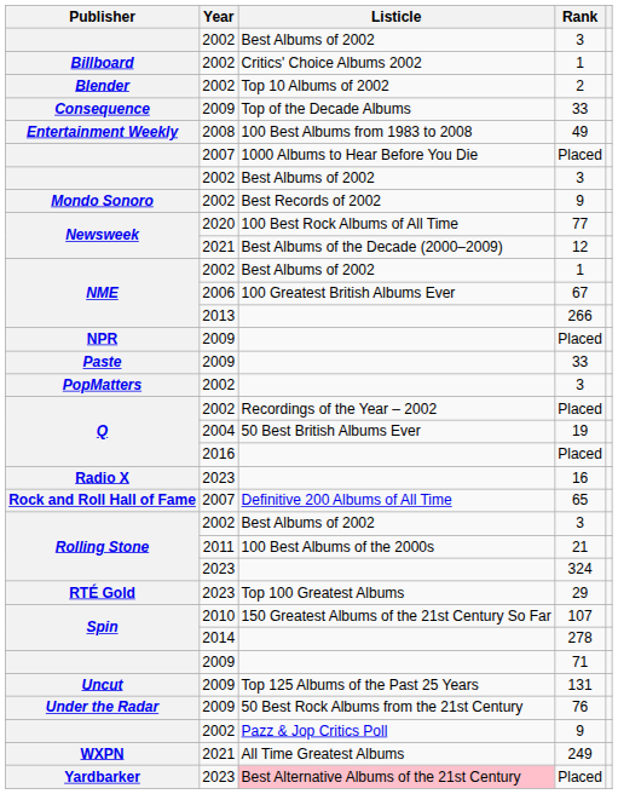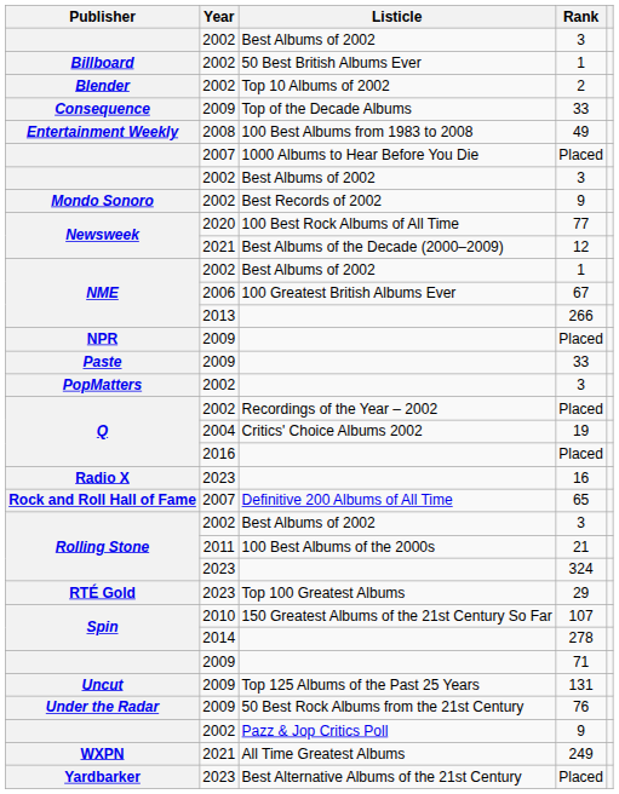 <table class="wikitable plainrowheaders sortable" style="text-align:center">
 <tr>
 <th scope="col">Publisher</th>
 <th scope="col">Year</th>
 <th scope="col">Listicle</th>
 <th scope="col">Rank</th>
 <th scope="col" class="unsortable"></th>
 </tr>
 <tr>
 <th scope="row"></th>
 <td>2002</td>
 <td style="text-align: left;">Best Albums of 2002</td>
 <td>3</td>
 <td></td>
 </tr>
 <tr>
 <th scope="row"><em><a href='#'>Billboard</a></em></th>
 <td>2002</td>
-<td style="text-align: left;">Critics' Choice Albums 2002</td>
+<td style="text-align: left;">50 Best British Albums Ever</td>
 <td>1</td>
 <td></td>
 </tr>
 <tr>
 <th scope="row"><em><a href='#'>Blender</a></em></th>
 <td>2002</td>
 <td style="text-align: left;">Top 10 Albums of 2002</td>
 <td>2</td>
 <td></td>
 </tr>
 <tr>
 <th scope="row"><em><a href='#'>Consequence</a></em></th>
 <td>2009</td>
 <td style="text-align: left;">Top of the Decade Albums</td>
 <td>33</td>
 <td></td>
 </tr>
 <tr>
 <th scope="row"><em><a href='#'>Entertainment Weekly</a></em></th>
 <td>2008</td>
 <td style="text-align: left;">100 Best Albums from 1983 to 2008</td>
 <td>49</td>
 <td></td>
 </tr>
 <tr>
 <th scope="row"></th>
 <td>2007</td>
 <td style="text-align: left;">1000 Albums to Hear Before You Die</td>
 <td>Placed</td>
 <td></td>
 </tr>
 <tr>
 <th scope="row"></th>
 <td>2002</td>
 <td style="text-align: left;">Best Albums of 2002</td>
 <td>3</td>
 <td></td>
 </tr>
 <tr>
 <th scope="row"><em><a href='#'>Mondo Sonoro</a></em></th>
 <td>2002</td>
 <td style="text-align: left;">Best Records of 2002</td>
 <td>9</td>
 <td></td>
 </tr>
 <tr>
 <th rowspan="2" scope="row"><em><a href='#'>Newsweek</a></em></th>
 <td>2020</td>
 <td style="text-align: left;">100 Best Rock Albums of All Time</td>
 <td>77</td>
 <td></td>
 </tr>
 <tr>
 <td>2021</td>
 <td style="text-align: left;">Best Albums of the Decade (2000–2009)</td>
 <td>12</td>
 <td></td>
 </tr>
 <tr>
 <th rowspan="3" scope="row"><em><a href='#'>NME</a></em></th>
 <td>2002</td>
 <td style="text-align: left;">Best Albums of 2002</td>
 <td>1</td>
 <td></td>
 </tr>
 <tr>
 <td>2006</td>
 <td style="text-align: left;">100 Greatest British Albums Ever</td>
 <td>67</td>
 <td></td>
 </tr>
 <tr>
 <td>2013</td>
 <td style="text-align: left;"></td>
 <td>266</td>
 <td></td>
 </tr>
 <tr>
 <th scope="row"><a href='#'>NPR</a></th>
 <td>2009</td>
 <td style="text-align: left;"></td>
 <td>Placed</td>
 <td></td>
 </tr>
 <tr>
 <th scope="row"><em><a href='#'>Paste</a></em></th>
 <td>2009</td>
 <td style="text-align: left;"></td>
 <td>33</td>
 <td></td>
 </tr>
 <tr>
 <th scope="row"><em><a href='#'>PopMatters</a></em></th>
 <td>2002</td>
 <td style="text-align: left;"></td>
 <td>3</td>
 <td></td>
 </tr>
 <tr>
 <th rowspan="3" scope="row"><em><a href='#'>Q</a></em></th>
 <td>2002</td>
 <td style="text-align: left;">Recordings of the Year – 2002</td>
 <td>Placed</td>
 <td></td>
 </tr>
 <tr>
 <td>2004</td>
-<td style="text-align: left;">50 Best British Albums Ever</td>
+<td style="text-align: left;">Critics' Choice Albums 2002</td>
 <td>19</td>
 <td></td>
 </tr>
 <tr>
 <td>2016</td>
 <td style="text-align: left;"></td>
 <td>Placed</td>
 <td></td>
 </tr>
 <tr>
 <th scope="row"><a href='#'>Radio X</a></th>
 <td>2023</td>
 <td style="text-align: left;"></td>
 <td>16</td>
 <td></td>
 </tr>
 <tr>
 <th scope="row"><a href='#'>Rock and Roll Hall of Fame</a></th>
 <td>2007</td>
 <td style="text-align: left;"><a href='#'>Definitive 200 Albums of All Time</a></td>
 <td>65</td>
 <td></td>
 </tr>
 <tr>
 <th rowspan="3" scope="row"><em><a href='#'>Rolling Stone</a></em></th>
 <td>2002</td>
 <td style="text-align: left;">Best Albums of 2002</td>
 <td>3</td>
 <td></td>
 </tr>
 <tr>
 <td>2011</td>
 <td style="text-align: left;">100 Best Albums of the 2000s</td>
 <td>21</td>
 <td></td>
 </tr>
 <tr>
 <td>2023</td>
 <td style="text-align: left;"></td>
 <td>324</td>
 <td></td>
 </tr>
 <tr>
 <th scope="row"><a href='#'>RTÉ Gold</a></th>
 <td>2023</td>
 <td style="text-align: left;">Top 100 Greatest Albums</td>
 <td>29</td>
 <td></td>
 </tr>
 <tr>
 <th rowspan="2" scope="row"><em><a href='#'>Spin</a></em></th>
 <td>2010</td>
 <td style="text-align: left;">150 Greatest Albums of the 21st Century So Far</td>
 <td>107</td>
 <td></td>
 </tr>
 <tr>
 <td>2014</td>
 <td style="text-align: left;"></td>
 <td>278</td>
 <td></td>
 </tr>
 <tr>
 <th scope="row"></th>
 <td>2009</td>
 <td style="text-align: left;"></td>
 <td>71</td>
 <td></td>
 </tr>
 <tr>
 <th scope="row"><em><a href='#'>Uncut</a></em></th>
 <td>2009</td>
 <td style="text-align: left;">Top 125 Albums of the Past 25 Years</td>
 <td>131</td>
 <td></td>
 </tr>
 <tr>
 <th scope="row"><em><a href='#'>Under the Radar</a></em></th>
 <td>2009</td>
 <td style="text-align: left;">50 Best Rock Albums from the 21st Century</td>
 <td>76</td>
 <td></td>
 </tr>
 <tr>
 <th scope="row"></th>
 <td>2002</td>
 <td style="text-align: left;"><a href='#'>Pazz & Jop Critics Poll</a></td>
 <td>9</td>
 <td></td>
 </tr>
 <tr>
 <th scope="row"><a href='#'>WXPN</a></th>
 <td>2021</td>
 <td style="text-align: left;">All Time Greatest Albums</td>
 <td>249</td>
 <td></td>
 </tr>
 <tr>
 <th scope="row"><a href='#'>Yardbarker</a></th>
 <td>2023</td>
-<td style="background: pink; text-align: left;">Best Alternative Albums of the 21st Century</td>
+<td style="text-align: left;">Best Alternative Albums of the 21st Century</td>
 <td>Placed</td>
 <td></td>
 </tr>
 </table>
